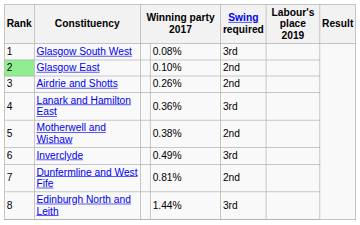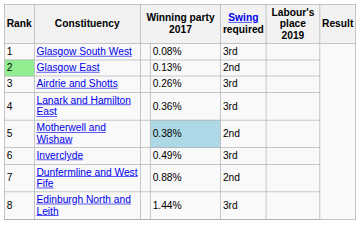 <table class="wikitable" style="width:550px">
 <tr>
 <th>Rank</th>
 <th>Constituency</th>
 <th colspan=2>Winning party 2017</th>
 <th><a href='#'>Swing</a><br>required</th>
 <th>Labour's<br>place 2019</th>
 <th colspan="2">Result</th>
 </tr>
 <tr>
 <td>1</td>
 <td><a href='#'>Glasgow South West</a></td>
 <td></td>
 <td>0.08%</td>
 <td>3rd</td>
 <td></td>
 </tr>
 <tr>
 <td style="background: lightgreen;">2</td>
 <td><a href='#'>Glasgow East</a></td>
 <td></td>
-<td>0.10%</td>
+<td>0.13%</td>
 <td>2nd</td>
 <td></td>
 </tr>
 <tr>
 <td>3</td>
 <td><a href='#'>Airdrie and Shotts</a></td>
 <td></td>
 <td>0.26%</td>
-<td>2nd</td>
+<td>3rd</td>
 <td></td>
 </tr>
 <tr>
 <td>4</td>
 <td><a href='#'>Lanark and Hamilton East</a></td>
 <td></td>
 <td>0.36%</td>
 <td>3rd</td>
 <td></td>
 </tr>
 <tr>
 <td>5</td>
 <td><a href='#'>Motherwell and Wishaw</a></td>
 <td></td>
-<td>0.38%</td>
+<td style="background: lightblue;">0.38%</td>
 <td>2nd</td>
 <td></td>
 </tr>
 <tr>
 <td>6</td>
 <td><a href='#'>Inverclyde</a></td>
 <td></td>
 <td>0.49%</td>
 <td>3rd</td>
 <td></td>
 </tr>
 <tr>
 <td>7</td>
 <td><a href='#'>Dunfermline and West Fife</a></td>
 <td></td>
-<td>0.81%</td>
+<td>0.88%</td>
 <td>2nd</td>
 <td></td>
 </tr>
 <tr>
 <td>8</td>
 <td><a href='#'>Edinburgh North and Leith</a></td>
 <td></td>
 <td>1.44%</td>
 <td>3rd</td>
 <td></td>
 </tr>
 <tr>
 </tr>
 </table>
